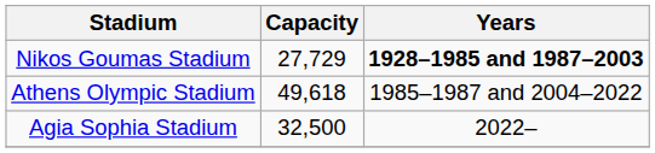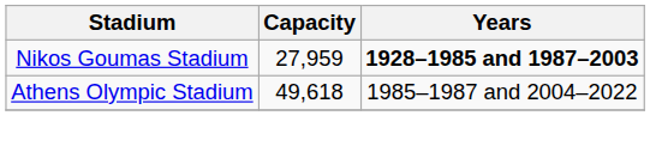 <table class="wikitable" style="text-align:center;margin-left:1em">
 <tr>
 <th>Stadium</th>
 <th>Capacity</th>
 <th>Years</th>
 </tr>
 <tr>
 <td><a href='#'>Nikos Goumas Stadium</a></td>
-<td style="text-align:center;">27,729</td>
+<td style="text-align:center;">27,959</td>
 <td><strong>1928–1985 and 1987–2003</strong></td>
 </tr>
 <tr>
 <td><a href='#'>Athens Olympic Stadium</a></td>
 <td style="text-align:center;">49,618</td>
 <td>1985–1987 and 2004–2022</td>
 </tr>
 <tr>
-<td><a href='#'>Agia Sophia Stadium</a></td>
-<td style="text-align:center;">32,500</td>
-<td>2022–</td>
-</tr>
-<tr>
 </tr>
 </table>
